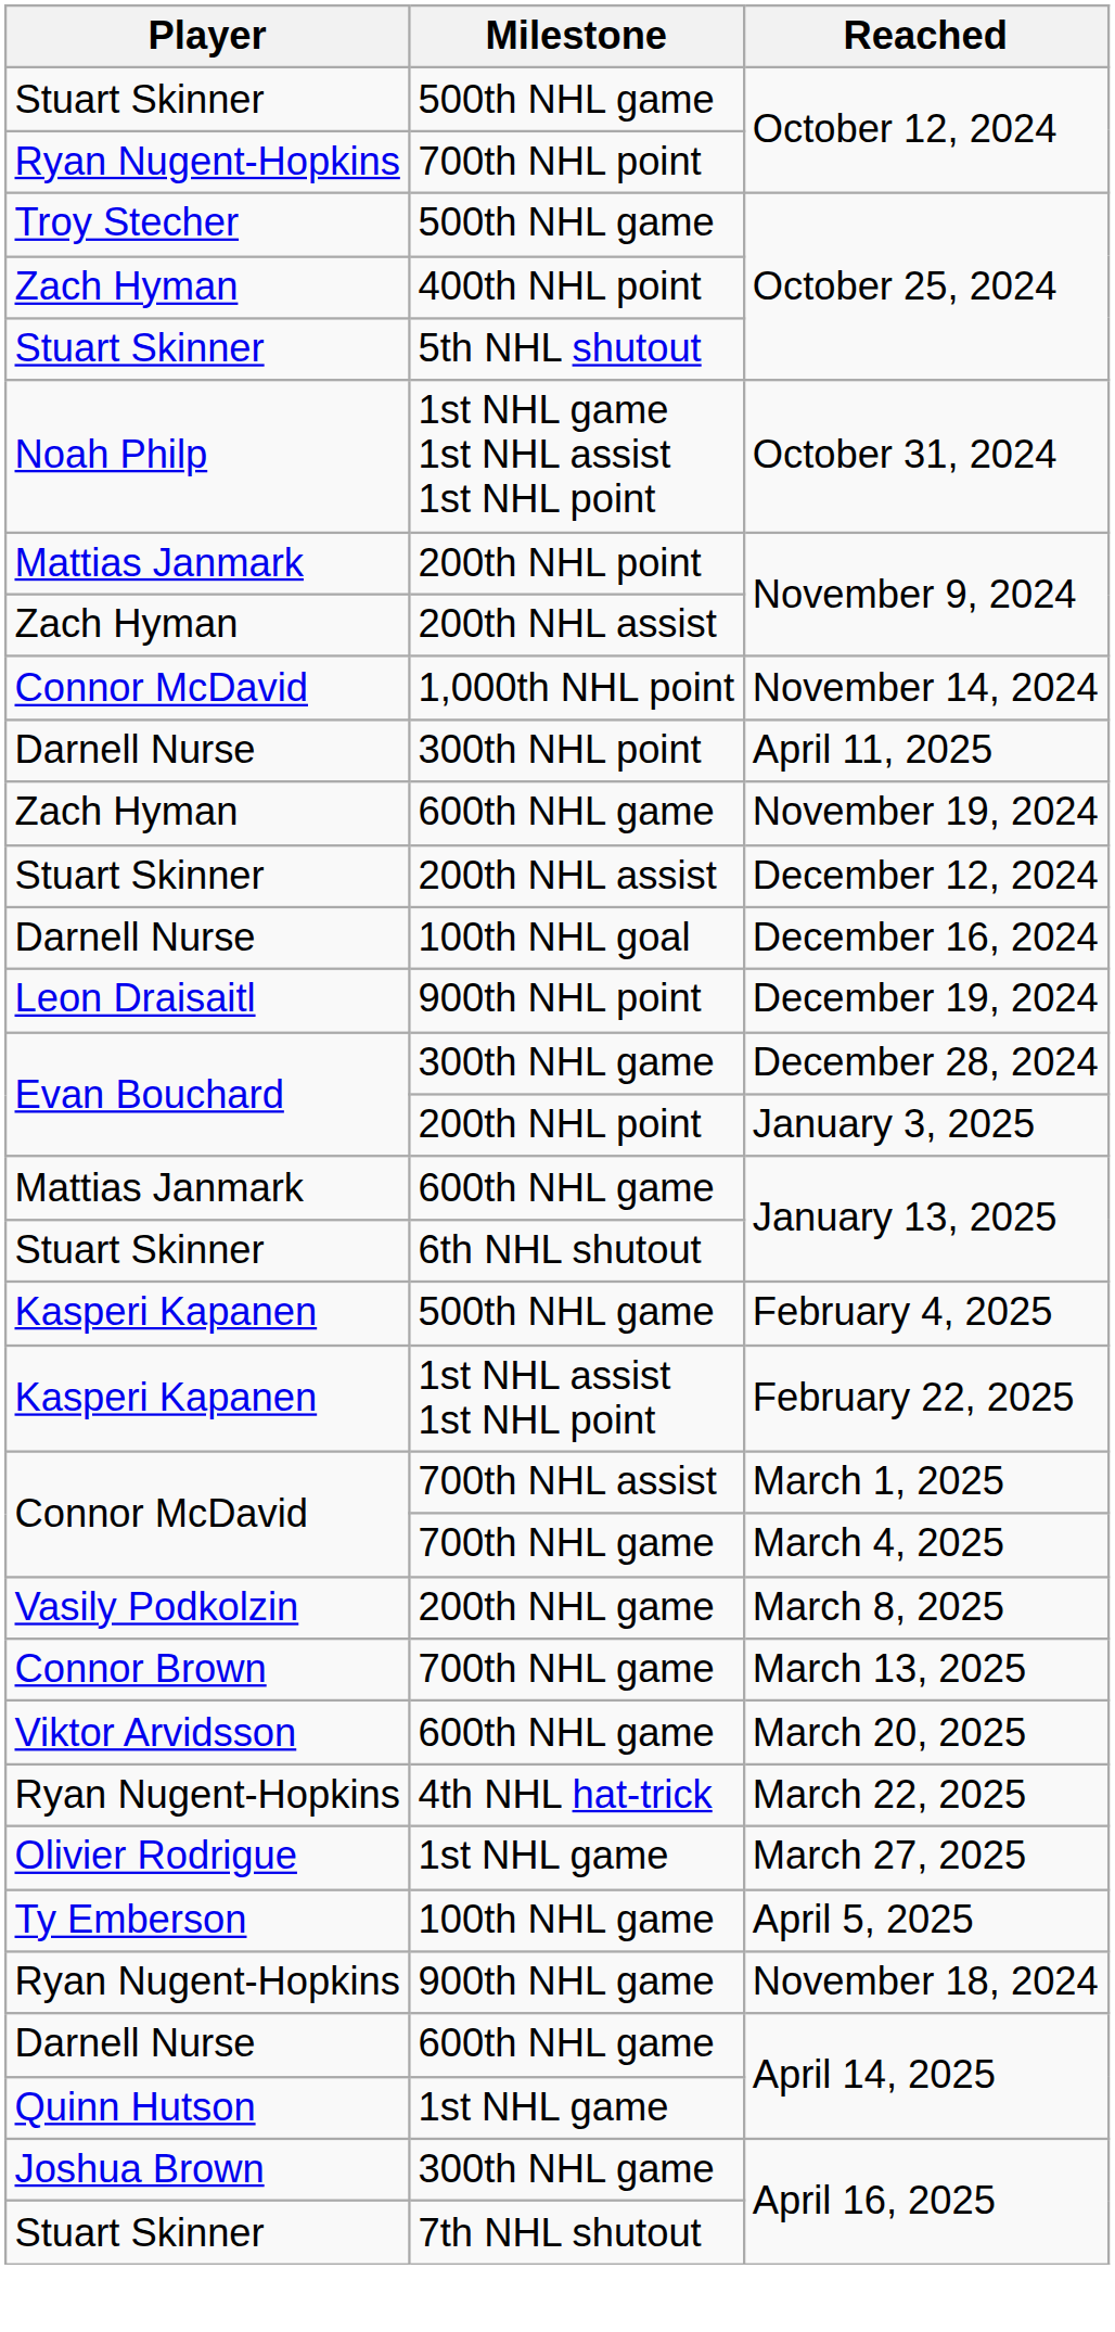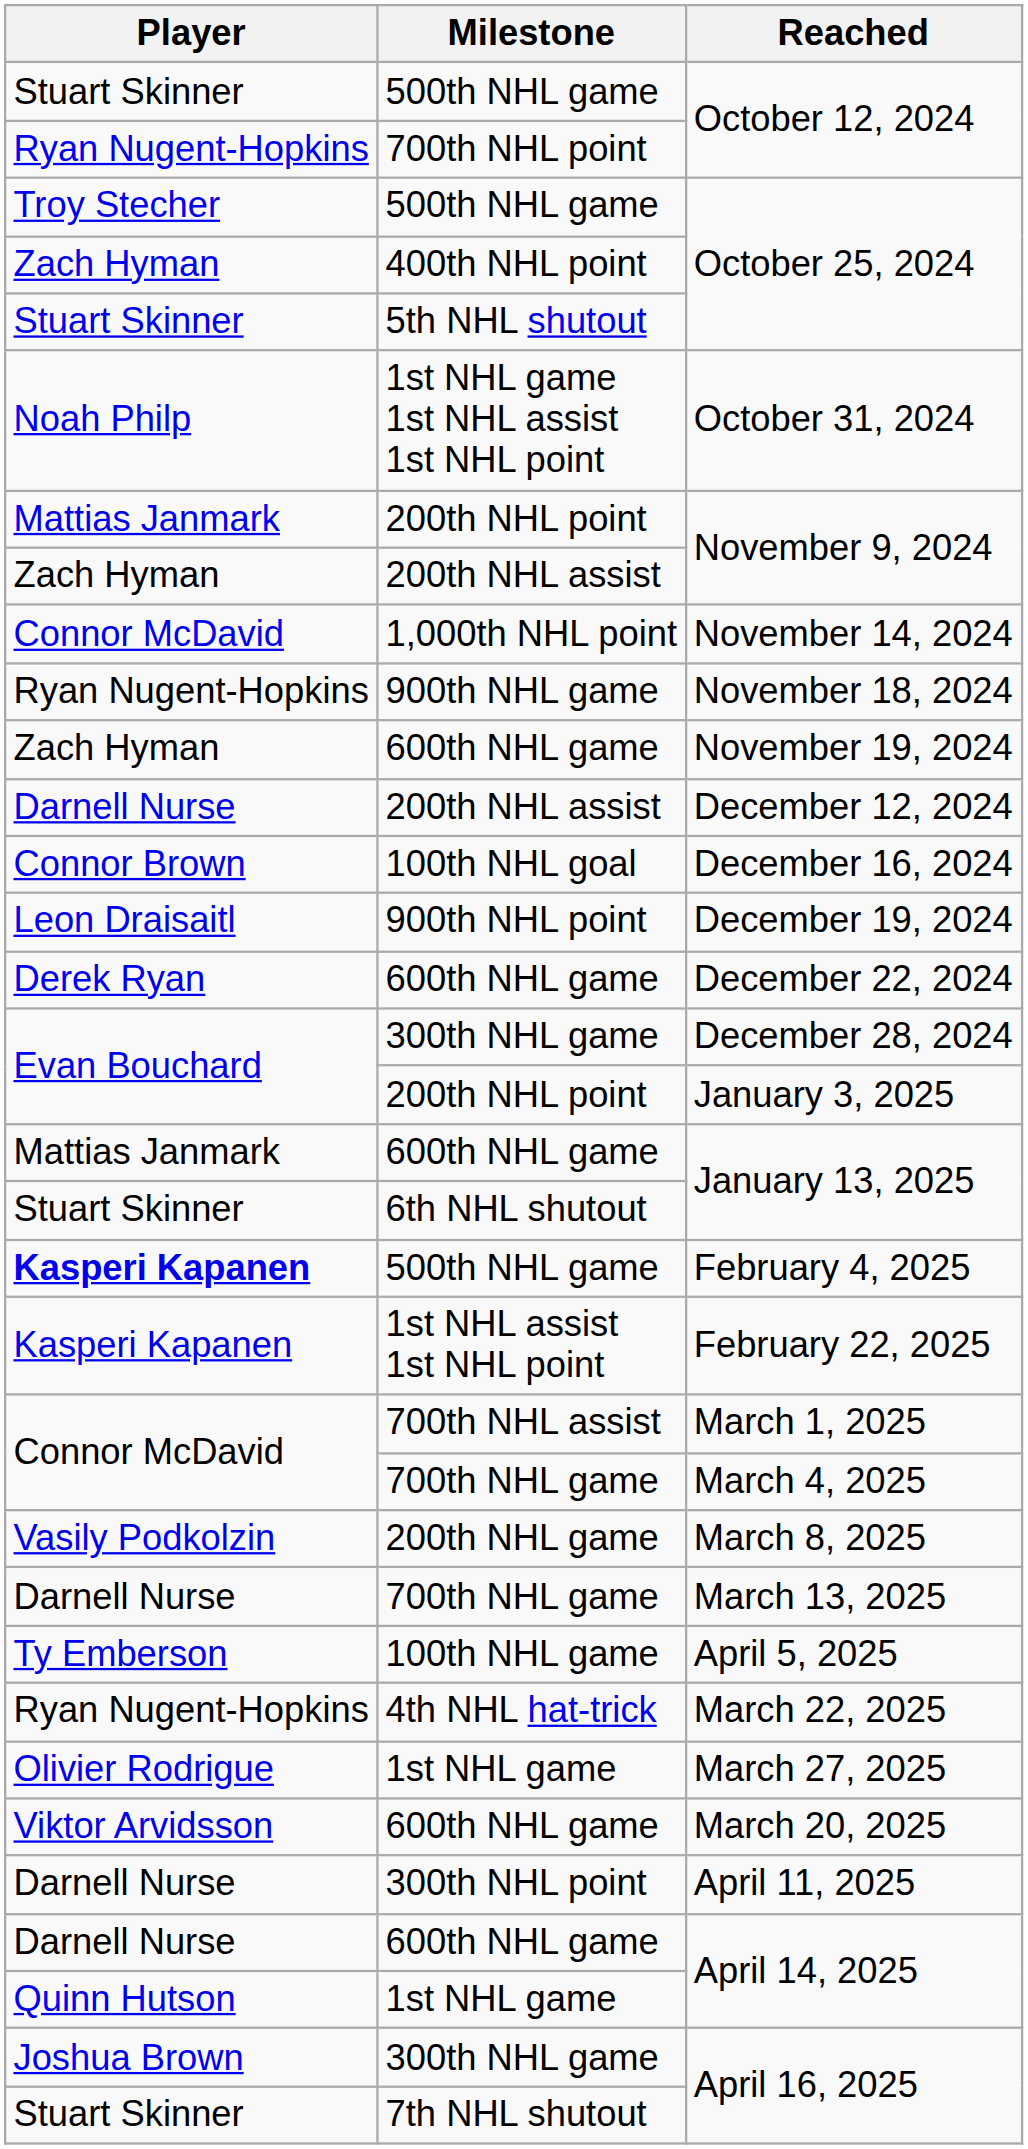 <table class="wikitable">
 <tr>
 <th>Player</th>
 <th>Milestone</th>
 <th data-sort-type="date">Reached</th>
 </tr>
 <tr>
 <td>Stuart Skinner</td>
 <td>500th NHL game</td>
 <td rowspan=2>October 12, 2024</td>
 </tr>
 <tr>
 <td><a href='#'>Ryan Nugent-Hopkins</a></td>
 <td>700th NHL point</td>
 </tr>
 <tr>
 <td><a href='#'>Troy Stecher</a></td>
 <td>500th NHL game</td>
 <td rowspan=3>October 25, 2024</td>
 </tr>
 <tr>
 <td><a href='#'>Zach Hyman</a></td>
 <td>400th NHL point</td>
 </tr>
 <tr>
 <td><a href='#'>Stuart Skinner</a></td>
 <td>5th NHL <a href='#'>shutout</a></td>
 </tr>
 <tr>
 <td><a href='#'>Noah Philp</a></td>
 <td>1st NHL game <br> 1st NHL assist<br>1st NHL point</td>
 <td>October 31, 2024</td>
 </tr>
 <tr>
 <td><a href='#'>Mattias Janmark</a></td>
 <td>200th NHL point</td>
 <td rowspan=2>November 9, 2024</td>
 </tr>
 <tr>
 <td>Zach Hyman</td>
 <td>200th NHL assist</td>
 </tr>
 <tr>
 <td><a href='#'>Connor McDavid</a></td>
 <td>1,000th NHL point</td>
 <td>November 14, 2024</td>
 </tr>
 <tr>
-<td>Darnell Nurse</td>
-<td>300th NHL point</td>
-<td>April 11, 2025</td>
+<td>Ryan Nugent-Hopkins</td>
+<td>900th NHL game</td>
+<td>November 18, 2024</td>
 </tr>
 <tr>
 <td>Zach Hyman</td>
 <td>600th NHL game</td>
 <td>November 19, 2024</td>
 </tr>
 <tr>
-<td>Stuart Skinner</td>
+<td><a href='#'>Darnell Nurse</a></td>
 <td>200th NHL assist</td>
 <td>December 12, 2024</td>
 </tr>
 <tr>
-<td>Darnell Nurse</td>
+<td><a href='#'>Connor Brown</a></td>
 <td>100th NHL goal</td>
 <td>December 16, 2024</td>
 </tr>
 <tr>
 <td><a href='#'>Leon Draisaitl</a></td>
 <td>900th NHL point</td>
 <td>December 19, 2024</td>
+</tr>
+<tr>
+<td><a href='#'>Derek Ryan</a></td>
+<td>600th NHL game</td>
+<td>December 22, 2024</td>
 </tr>
 <tr>
 <td rowspan=2><a href='#'>Evan Bouchard</a></td>
 <td>300th NHL game</td>
 <td>December 28, 2024</td>
 </tr>
 <tr>
 <td>200th NHL point</td>
 <td>January 3, 2025</td>
 </tr>
 <tr>
 <td>Mattias Janmark</td>
 <td>600th NHL game</td>
 <td rowspan=2>January 13, 2025</td>
 </tr>
 <tr>
 <td>Stuart Skinner</td>
 <td>6th NHL shutout</td>
 </tr>
 <tr>
-<td><a href='#'>Kasperi Kapanen</a></td>
+<td><strong><a href='#'>Kasperi Kapanen</a></strong></td>
 <td>500th NHL game</td>
 <td>February 4, 2025</td>
 </tr>
 <tr>
 <td><a href='#'>Kasperi Kapanen</a></td>
 <td>1st NHL assist<br>1st NHL point</td>
 <td>February 22, 2025</td>
 </tr>
 <tr>
 <td rowspan=2>Connor McDavid</td>
 <td>700th NHL assist</td>
 <td>March 1, 2025</td>
 </tr>
 <tr>
 <td>700th NHL game</td>
 <td>March 4, 2025</td>
 </tr>
 <tr>
 <td><a href='#'>Vasily Podkolzin</a></td>
 <td>200th NHL game</td>
 <td>March 8, 2025</td>
 </tr>
 <tr>
-<td><a href='#'>Connor Brown</a></td>
+<td>Darnell Nurse</td>
 <td>700th NHL game</td>
 <td>March 13, 2025</td>
 </tr>
 <tr>
-<td><a href='#'>Viktor Arvidsson</a></td>
-<td>600th NHL game</td>
-<td>March 20, 2025</td>
+<td><a href='#'>Ty Emberson</a></td>
+<td>100th NHL game</td>
+<td>April 5, 2025</td>
 </tr>
 <tr>
 <td>Ryan Nugent-Hopkins</td>
 <td>4th NHL <a href='#'>hat-trick</a></td>
 <td>March 22, 2025</td>
 </tr>
 <tr>
 <td><a href='#'>Olivier Rodrigue</a></td>
 <td>1st NHL game</td>
 <td>March 27, 2025</td>
 </tr>
 <tr>
-<td><a href='#'>Ty Emberson</a></td>
-<td>100th NHL game</td>
-<td>April 5, 2025</td>
+<td><a href='#'>Viktor Arvidsson</a></td>
+<td>600th NHL game</td>
+<td>March 20, 2025</td>
 </tr>
 <tr>
-<td>Ryan Nugent-Hopkins</td>
-<td>900th NHL game</td>
-<td>November 18, 2024</td>
+<td>Darnell Nurse</td>
+<td>300th NHL point</td>
+<td>April 11, 2025</td>
 </tr>
 <tr>
 <td>Darnell Nurse</td>
 <td>600th NHL game</td>
 <td rowspan=2>April 14, 2025</td>
 </tr>
 <tr>
 <td><a href='#'>Quinn Hutson</a></td>
 <td>1st NHL game</td>
 </tr>
 <tr>
 <td><a href='#'>Joshua Brown</a></td>
 <td>300th NHL game</td>
 <td rowspan=2>April 16, 2025</td>
 </tr>
 <tr>
 <td>Stuart Skinner</td>
 <td>7th NHL shutout</td>
 </tr>
 </table>
